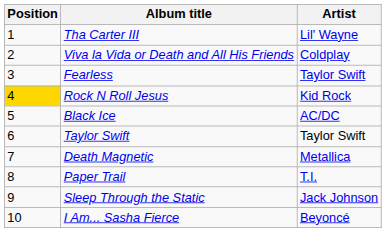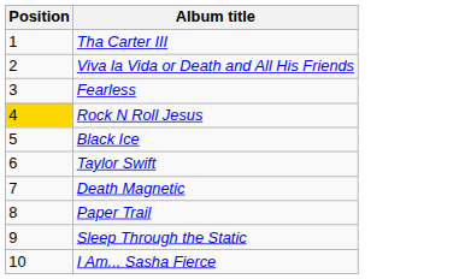 <table class="wikitable">
 <tr>
 <th>Position</th>
 <th>Album title</th>
-<th>Artist</th>
 </tr>
 <tr>
 <td>1</td>
 <td><em><a href='#'>Tha Carter III</a></em></td>
-<td><a href='#'>Lil' Wayne</a></td>
 </tr>
 <tr>
 <td>2</td>
 <td><em><a href='#'>Viva la Vida or Death and All His Friends</a></em></td>
-<td><a href='#'>Coldplay</a></td>
 </tr>
 <tr>
 <td>3</td>
 <td><em><a href='#'>Fearless</a></em></td>
-<td><a href='#'>Taylor Swift</a></td>
 </tr>
 <tr>
 <td style="background: gold;">4</td>
 <td><em><a href='#'>Rock N Roll Jesus</a></em></td>
-<td><a href='#'>Kid Rock</a></td>
 </tr>
 <tr>
 <td>5</td>
 <td><em><a href='#'>Black Ice</a></em></td>
-<td><a href='#'>AC/DC</a></td>
 </tr>
 <tr>
 <td>6</td>
 <td><em><a href='#'>Taylor Swift</a></em></td>
-<td>Taylor Swift</td>
 </tr>
 <tr>
 <td>7</td>
 <td><em><a href='#'>Death Magnetic</a></em></td>
-<td><a href='#'>Metallica</a></td>
 </tr>
 <tr>
 <td>8</td>
 <td><em><a href='#'>Paper Trail</a></em></td>
-<td><a href='#'>T.I.</a></td>
 </tr>
 <tr>
 <td>9</td>
 <td><em><a href='#'>Sleep Through the Static</a></em></td>
-<td><a href='#'>Jack Johnson</a></td>
 </tr>
 <tr>
 <td>10</td>
 <td><em><a href='#'>I Am... Sasha Fierce</a></em></td>
-<td><a href='#'>Beyoncé</a></td>
 </tr>
 </table>
